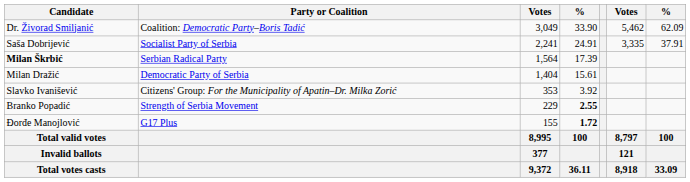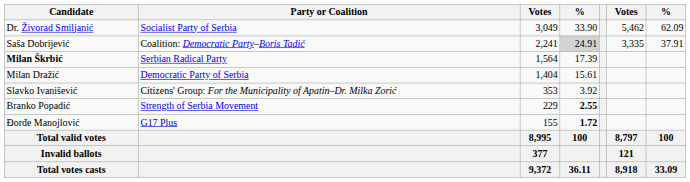 <table style="width:1100px;" class="wikitable">
 <tr>
 <th>Candidate</th>
 <th>Party or Coalition</th>
 <th>Votes</th>
 <th>%</th>
 <th></th>
 <th>Votes</th>
 <th>%</th>
 </tr>
 <tr>
 <td align="left">Dr. <a href='#'>Živorad Smiljanić</a></td>
-<td align="left">Coalition: <em><a href='#'>Democratic Party</a>–<a href='#'>Boris Tadić</a></em></td>
+<td align="left"><a href='#'>Socialist Party of Serbia</a></td>
 <td align="right">3,049</td>
 <td align="right">33.90</td>
 <th align="left"></th>
 <td align="right">5,462</td>
 <td align="right">62.09</td>
 </tr>
 <tr>
 <td align="left">Saša Dobrijević</td>
-<td align="left"><a href='#'>Socialist Party of Serbia</a></td>
+<td align="left">Coalition: <em><a href='#'>Democratic Party</a>–<a href='#'>Boris Tadić</a></em></td>
 <td align="right">2,241</td>
-<td align="right">24.91</td>
+<td align="right" style="background: lightgrey;">24.91</td>
 <th align="left"></th>
 <td align="right">3,335</td>
 <td align="right">37.91</td>
 </tr>
 <tr>
 <td align="left"><strong>Milan Škrbić</strong></td>
 <td align="left"><a href='#'>Serbian Radical Party</a></td>
 <td align="right">1,564</td>
 <td align="right">17.39</td>
 <th align="left"></th>
 <td align="right"></td>
 <td align="right"></td>
 </tr>
 <tr>
 <td align="left">Milan Dražić</td>
 <td align="left"><a href='#'>Democratic Party of Serbia</a></td>
 <td align="right">1,404</td>
 <td align="right">15.61</td>
 <th align="left"></th>
 <td align="right"></td>
 <td align="right"></td>
 </tr>
 <tr>
 <td align="left">Slavko Ivanišević</td>
 <td align="left">Citizens' Group: <em>For the Municipality of Apatin–Dr. Milka Zorić</em></td>
 <td align="right">353</td>
 <td align="right">3.92</td>
 <th align="left"></th>
 <td align="right"></td>
 <td align="right"></td>
 </tr>
 <tr>
 <td align="left">Branko Popadić</td>
 <td align="left"><a href='#'>Strength of Serbia Movement</a></td>
 <td align="right">229</td>
 <td align="right"><strong>2.55</strong></td>
 <th align="left"></th>
 <td align="right"></td>
 <td align="right"></td>
 </tr>
 <tr>
 <td align="left">Đorđe Manojlović</td>
 <td align="left"><a href='#'>G17 Plus</a></td>
 <td align="right">155</td>
 <td align="right"><strong>1.72</strong></td>
 <th align="left"></th>
 <td align="right"></td>
 <td align="right"></td>
 </tr>
 <tr>
 <th align="left">Total valid votes</th>
 <th align="left"></th>
 <th align="right">8,995</th>
 <th align="right">100</th>
 <th align="left"></th>
 <th align="right">8,797</th>
 <th align="right">100</th>
 </tr>
 <tr>
 <th align="left">Invalid ballots</th>
 <th align="left"></th>
 <th align="right">377</th>
 <th align="right"></th>
 <th align="left"></th>
 <th align="right">121</th>
 <th align="right"></th>
 </tr>
 <tr>
 <th align="left">Total votes casts</th>
 <th align="left"></th>
 <th align="right">9,372</th>
 <th align="right">36.11</th>
 <th align="left"></th>
 <th align="right">8,918</th>
 <th align="right">33.09</th>
 </tr>
 </table>
